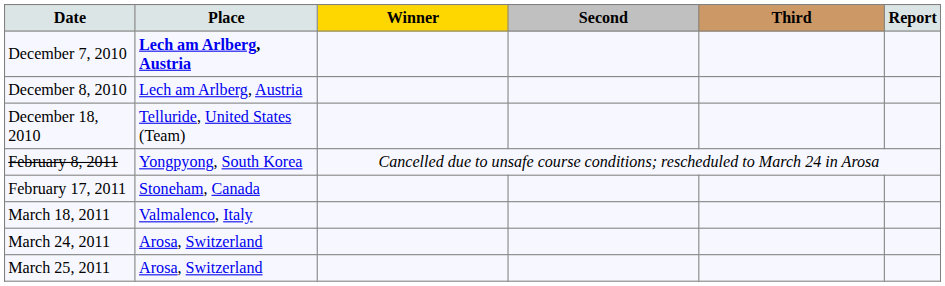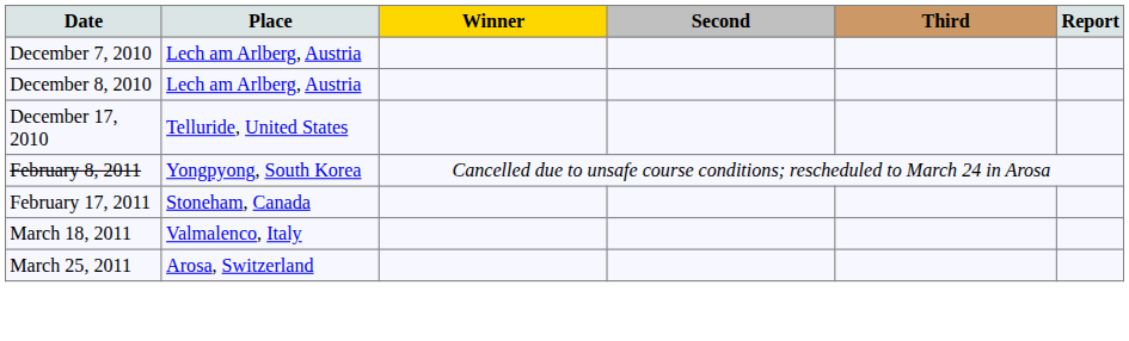 <table bgcolor="#f7f8ff" cellpadding="3" cellspacing="0" border="1" style="font-size: 95%; border: gray solid 1px; border-collapse: collapse;">
 <tr bgcolor="#CCCCCC">
 <td align="center" bgcolor="#DCE5E5" width="150"><strong>Date</strong></td>
 <td align="center" bgcolor="#DCE5E5" width="220"><strong>Place</strong></td>
 <td align="center" bgcolor="gold" width="250"><strong>Winner</strong></td>
 <td align="center" bgcolor="silver" width="250"><strong>Second</strong></td>
 <td align="center" bgcolor="CC9966" width="250"><strong>Third</strong></td>
 <td align="center" bgcolor="#DCE5E5"><strong>Report</strong></td>
 </tr>
 <tr align="left">
 <td>December 7, 2010</td>
-<td><strong> <a href='#'>Lech am Arlberg</a>, <a href='#'>Austria</a></strong></td>
+<td> <a href='#'>Lech am Arlberg</a>, <a href='#'>Austria</a></td>
 <td></td>
 <td></td>
 <td></td>
 <td></td>
 </tr>
 <tr align="left">
 <td>December 8, 2010</td>
 <td> <a href='#'>Lech am Arlberg</a>, <a href='#'>Austria</a></td>
 <td></td>
 <td></td>
 <td></td>
 <td></td>
 </tr>
 <tr align="left">
-<td>December 18, 2010</td>
-<td> <a href='#'>Telluride</a>, <a href='#'>United States</a> (Team)</td>
-<td><br></td>
-<td><br></td>
-<td><br></td>
+<td>December 17, 2010</td>
+<td> <a href='#'>Telluride</a>, <a href='#'>United States</a></td>
+<td></td>
+<td></td>
+<td></td>
 <td></td>
 </tr>
 <tr align="left">
 <td><s>February 8, 2011</s></td>
 <td> <a href='#'>Yongpyong</a>, <a href='#'>South Korea</a></td>
 <td colspan="4" align="center"><em>Cancelled due to unsafe course conditions; rescheduled to March 24 in Arosa</em></td>
 </tr>
 <tr align="left">
 <td>February 17, 2011</td>
 <td> <a href='#'>Stoneham</a>, <a href='#'>Canada</a></td>
 <td></td>
 <td></td>
 <td></td>
 <td></td>
 </tr>
 <tr align="left">
 <td>March 18, 2011</td>
 <td> <a href='#'>Valmalenco</a>, <a href='#'>Italy</a></td>
 <td></td>
 <td></td>
 <td></td>
 <td></td>
 </tr>
 <tr align="left">
-<td>March 24, 2011</td>
-<td> <a href='#'>Arosa</a>, <a href='#'>Switzerland</a></td>
-<td></td>
-<td></td>
-<td></td>
-<td></td>
-</tr>
-<tr align="left">
 <td>March 25, 2011</td>
 <td> <a href='#'>Arosa</a>, <a href='#'>Switzerland</a></td>
 <td></td>
 <td></td>
 <td></td>
 <td></td>
 </tr>
 </table>
